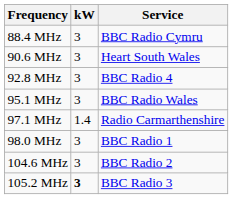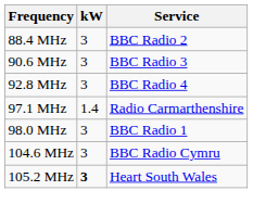 <table class="wikitable sortable">
 <tr>
 <th>Frequency</th>
 <th>kW</th>
 <th>Service</th>
 </tr>
 <tr>
 <td>88.4 MHz</td>
 <td>3</td>
-<td><a href='#'>BBC Radio Cymru</a></td>
+<td><a href='#'>BBC Radio 2</a></td>
 </tr>
 <tr>
 <td>90.6 MHz</td>
 <td>3</td>
-<td><a href='#'>Heart South Wales</a></td>
+<td><a href='#'>BBC Radio 3</a></td>
 </tr>
 <tr>
 <td>92.8 MHz</td>
 <td>3</td>
 <td><a href='#'>BBC Radio 4</a></td>
-</tr>
-<tr>
-<td>95.1 MHz</td>
-<td>3</td>
-<td><a href='#'>BBC Radio Wales</a></td>
 </tr>
 <tr>
 <td>97.1 MHz</td>
 <td>1.4</td>
 <td><a href='#'>Radio Carmarthenshire</a></td>
 </tr>
 <tr>
 <td>98.0 MHz</td>
 <td>3</td>
 <td><a href='#'>BBC Radio 1</a></td>
 </tr>
 <tr>
 <td>104.6 MHz</td>
 <td>3</td>
-<td><a href='#'>BBC Radio 2</a></td>
+<td><a href='#'>BBC Radio Cymru</a></td>
 </tr>
 <tr>
 <td>105.2 MHz</td>
 <td><strong>3</strong></td>
-<td><a href='#'>BBC Radio 3</a></td>
+<td><a href='#'>Heart South Wales</a></td>
 </tr>
 </table>
